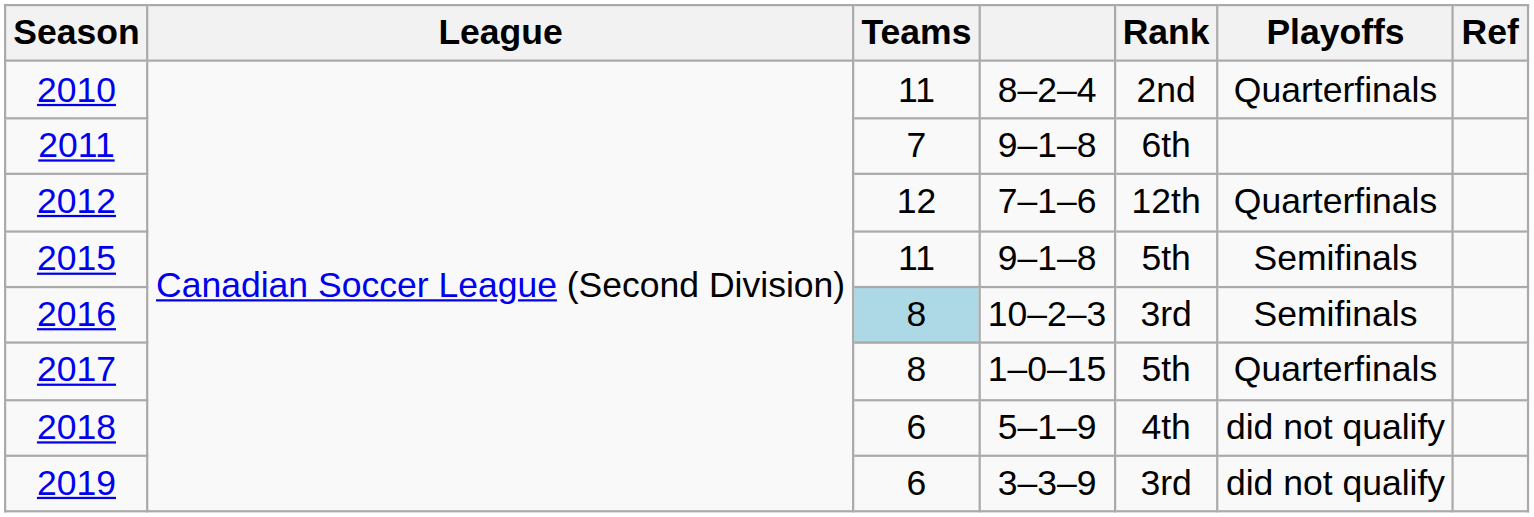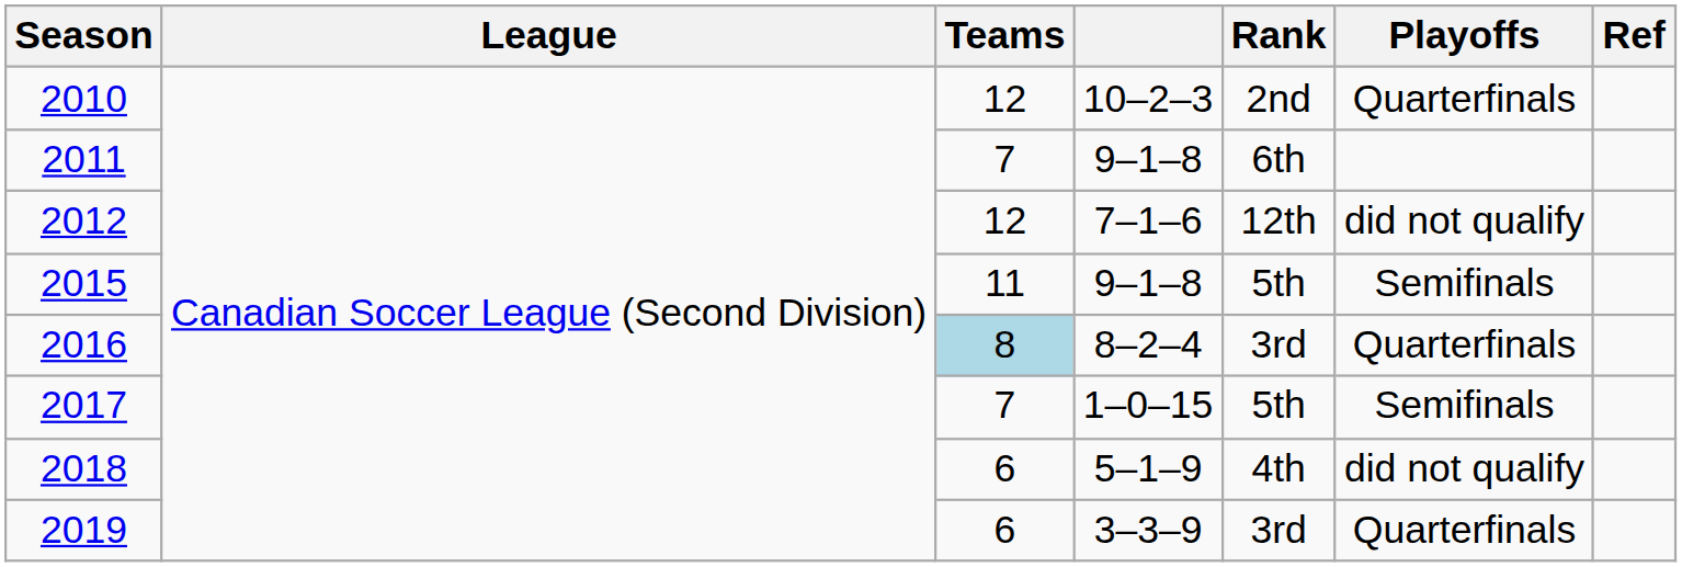 <table class="wikitable" style="text-align: center;">
 <tr>
 <th>Season</th>
 <th>League</th>
 <th>Teams</th>
 <th></th>
 <th>Rank</th>
 <th>Playoffs</th>
 <th>Ref</th>
 </tr>
 <tr>
 <td><a href='#'>2010</a></td>
 <td rowspan="8"><a href='#'>Canadian Soccer League</a> (Second Division)</td>
-<td>11</td>
-<td>8–2–4</td>
+<td>12</td>
+<td>10–2–3</td>
 <td>2nd</td>
 <td>Quarterfinals</td>
 <td></td>
 </tr>
 <tr>
 <td><a href='#'>2011</a></td>
 <td>7</td>
 <td>9–1–8</td>
 <td>6th</td>
 <td></td>
 <td></td>
 </tr>
 <tr>
 <td><a href='#'>2012</a></td>
 <td>12</td>
 <td>7–1–6</td>
 <td>12th</td>
-<td>Quarterfinals</td>
+<td>did not qualify</td>
 <td></td>
 </tr>
 <tr>
 <td><a href='#'>2015</a></td>
 <td>11</td>
 <td>9–1–8</td>
 <td>5th</td>
 <td>Semifinals</td>
 <td></td>
 </tr>
 <tr>
 <td><a href='#'>2016</a></td>
 <td style="background: lightblue;">8</td>
-<td>10–2–3</td>
+<td>8–2–4</td>
 <td>3rd</td>
-<td>Semifinals</td>
+<td>Quarterfinals</td>
 <td></td>
 </tr>
 <tr>
 <td><a href='#'>2017</a></td>
-<td>8</td>
+<td>7</td>
 <td>1–0–15</td>
 <td>5th</td>
-<td>Quarterfinals</td>
+<td>Semifinals</td>
 <td></td>
 </tr>
 <tr>
 <td><a href='#'>2018</a></td>
 <td>6</td>
 <td>5–1–9</td>
 <td>4th</td>
 <td>did not qualify</td>
 <td></td>
 </tr>
 <tr>
 <td><a href='#'>2019</a></td>
 <td>6</td>
 <td>3–3–9</td>
 <td>3rd</td>
-<td>did not qualify</td>
+<td>Quarterfinals</td>
 <td></td>
 </tr>
 </table>
